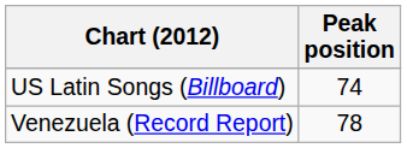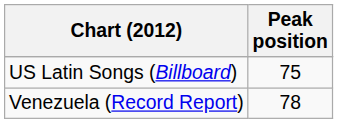 <table class="wikitable sortable">
 <tr>
 <th>Chart (2012)</th>
 <th>Peak<br>position</th>
 </tr>
 <tr>
 </tr>
 <tr>
 <td>US Latin Songs (<em><a href='#'>Billboard</a></em>)</td>
-<td align="center">74</td>
+<td align="center">75</td>
 </tr>
 <tr>
 <td>Venezuela (<a href='#'>Record Report</a>)</td>
 <td align="center">78</td>
 </tr>
 </table>
